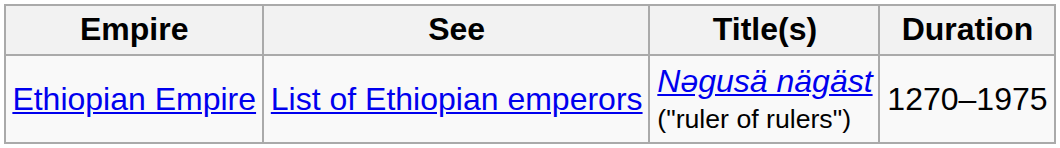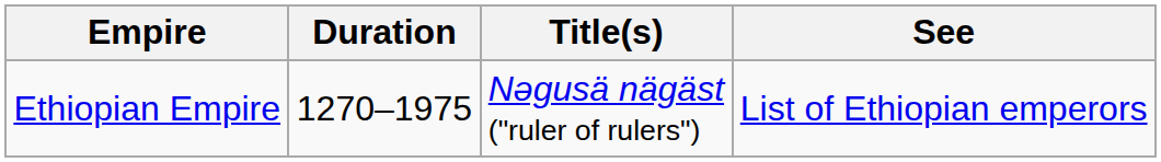 <table class="wikitable">
 <tr>
 <th>Empire</th>
+<th>Duration</th>
+<th>Title(s)</th>
 <th>See</th>
-<th>Title(s)</th>
-<th>Duration</th>
 </tr>
 <tr>
 <td><a href='#'>Ethiopian Empire</a></td>
+<td>1270–1975</td>
+<td><em><a href='#'>Nəgusä nägäst</a></em><br><small>("ruler of rulers")</small></td>
 <td><a href='#'>List of Ethiopian emperors</a></td>
-<td><em><a href='#'>Nəgusä nägäst</a></em><br><small>("ruler of rulers")</small></td>
-<td>1270–1975</td>
 </tr>
 </table>
